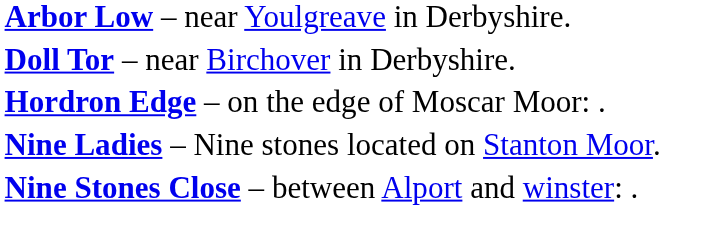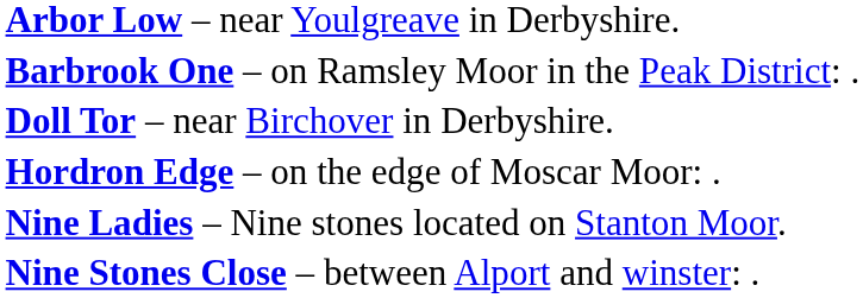 <table border="0">
 <tr>
 <td></td>
 <td><strong><a href='#'>Arbor Low</a></strong> – near <a href='#'>Youlgreave</a> in Derbyshire.</td>
+</tr>
+<tr>
+<td></td>
+<td><strong><a href='#'>Barbrook One</a></strong> – on Ramsley Moor in the <a href='#'>Peak District</a>: .</td>
 </tr>
 <tr>
 <td></td>
 <td><strong><a href='#'>Doll Tor</a></strong> – near <a href='#'>Birchover</a> in Derbyshire.</td>
 </tr>
 <tr>
 <td></td>
 <td><strong><a href='#'>Hordron Edge</a></strong> – on the edge of Moscar Moor: .</td>
 </tr>
 <tr>
 <td></td>
 <td><strong><a href='#'>Nine Ladies</a></strong> – Nine stones located on <a href='#'>Stanton Moor</a>.</td>
 </tr>
 <tr>
 <td></td>
 <td><strong><a href='#'>Nine Stones Close</a></strong> – between <a href='#'>Alport</a> and <a href='#'>winster</a>: .</td>
 </tr>
 </table>
